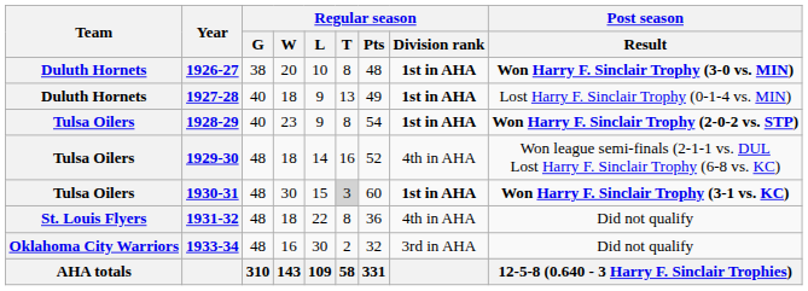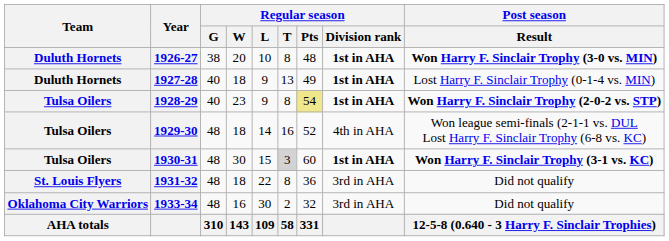 <table class="wikitable" style="font-size: 95%; text-align:center;">
 <tr>
 <th rowspan="2">Team</th>
 <th rowspan="2">Year</th>
 <th colspan="6"><a href='#'>Regular season</a></th>
 <th colspan="1"><a href='#'>Post season</a></th>
 </tr>
 <tr>
 <th>G</th>
 <th>W</th>
 <th>L</th>
 <th>T</th>
 <th>Pts</th>
 <th>Division rank</th>
 <th>Result</th>
 </tr>
 <tr>
 <th><a href='#'>Duluth Hornets</a></th>
 <th><a href='#'>1926-27</a></th>
 <td>38</td>
 <td>20</td>
 <td>10</td>
 <td>8</td>
 <td>48</td>
 <td><strong>1st in AHA</strong></td>
 <td><strong>Won <a href='#'>Harry F. Sinclair Trophy</a> (3-0 vs. <a href='#'>MIN</a>)</strong></td>
 </tr>
 <tr>
 <th>Duluth Hornets</th>
 <th><a href='#'>1927-28</a></th>
 <td>40</td>
 <td>18</td>
 <td>9</td>
 <td>13</td>
 <td>49</td>
 <td><strong>1st in AHA</strong></td>
 <td>Lost <a href='#'>Harry F. Sinclair Trophy</a> (0-1-4 vs. <a href='#'>MIN</a>)</td>
 </tr>
 <tr>
 <th><a href='#'>Tulsa Oilers</a></th>
 <th><a href='#'>1928-29</a></th>
 <td>40</td>
 <td>23</td>
 <td>9</td>
 <td>8</td>
-<td>54</td>
+<td style="background: khaki;">54</td>
 <td><strong>1st in AHA</strong></td>
 <td><strong>Won <a href='#'>Harry F. Sinclair Trophy</a> (2-0-2 vs. <a href='#'>STP</a>)</strong></td>
 </tr>
 <tr>
 <th>Tulsa Oilers</th>
 <th><a href='#'>1929-30</a></th>
 <td>48</td>
 <td>18</td>
 <td>14</td>
 <td>16</td>
 <td>52</td>
 <td>4th in AHA</td>
 <td>Won league semi-finals (2-1-1 vs. <a href='#'>DUL</a> <br> Lost <a href='#'>Harry F. Sinclair Trophy</a> (6-8 vs. <a href='#'>KC</a>)</td>
 </tr>
 <tr>
 <th>Tulsa Oilers</th>
 <th><a href='#'>1930-31</a></th>
 <td>48</td>
 <td>30</td>
 <td>15</td>
 <td style="background: lightgrey;">3</td>
 <td>60</td>
 <td><strong>1st in AHA</strong></td>
 <td><strong>Won <a href='#'>Harry F. Sinclair Trophy</a> (3-1 vs. <a href='#'>KC</a>)</strong></td>
 </tr>
 <tr>
 <th><a href='#'>St. Louis Flyers</a></th>
 <th><a href='#'>1931-32</a></th>
 <td>48</td>
 <td>18</td>
 <td>22</td>
 <td>8</td>
 <td>36</td>
-<td>4th in AHA</td>
+<td>3rd in AHA</td>
 <td>Did not qualify</td>
 </tr>
 <tr>
 <th><a href='#'>Oklahoma City Warriors</a></th>
 <th><a href='#'>1933-34</a></th>
 <td>48</td>
 <td>16</td>
 <td>30</td>
 <td>2</td>
 <td>32</td>
 <td>3rd in AHA</td>
 <td>Did not qualify</td>
 </tr>
 <tr align="centre" bgcolor="#dddddd">
 <th>AHA totals</th>
 <th></th>
 <th>310</th>
 <th>143</th>
 <th>109</th>
 <th>58</th>
 <th>331</th>
 <th></th>
 <th>12-5-8 (0.640 - 3 <a href='#'>Harry F. Sinclair Trophies</a>)</th>
 </tr>
 </table>
